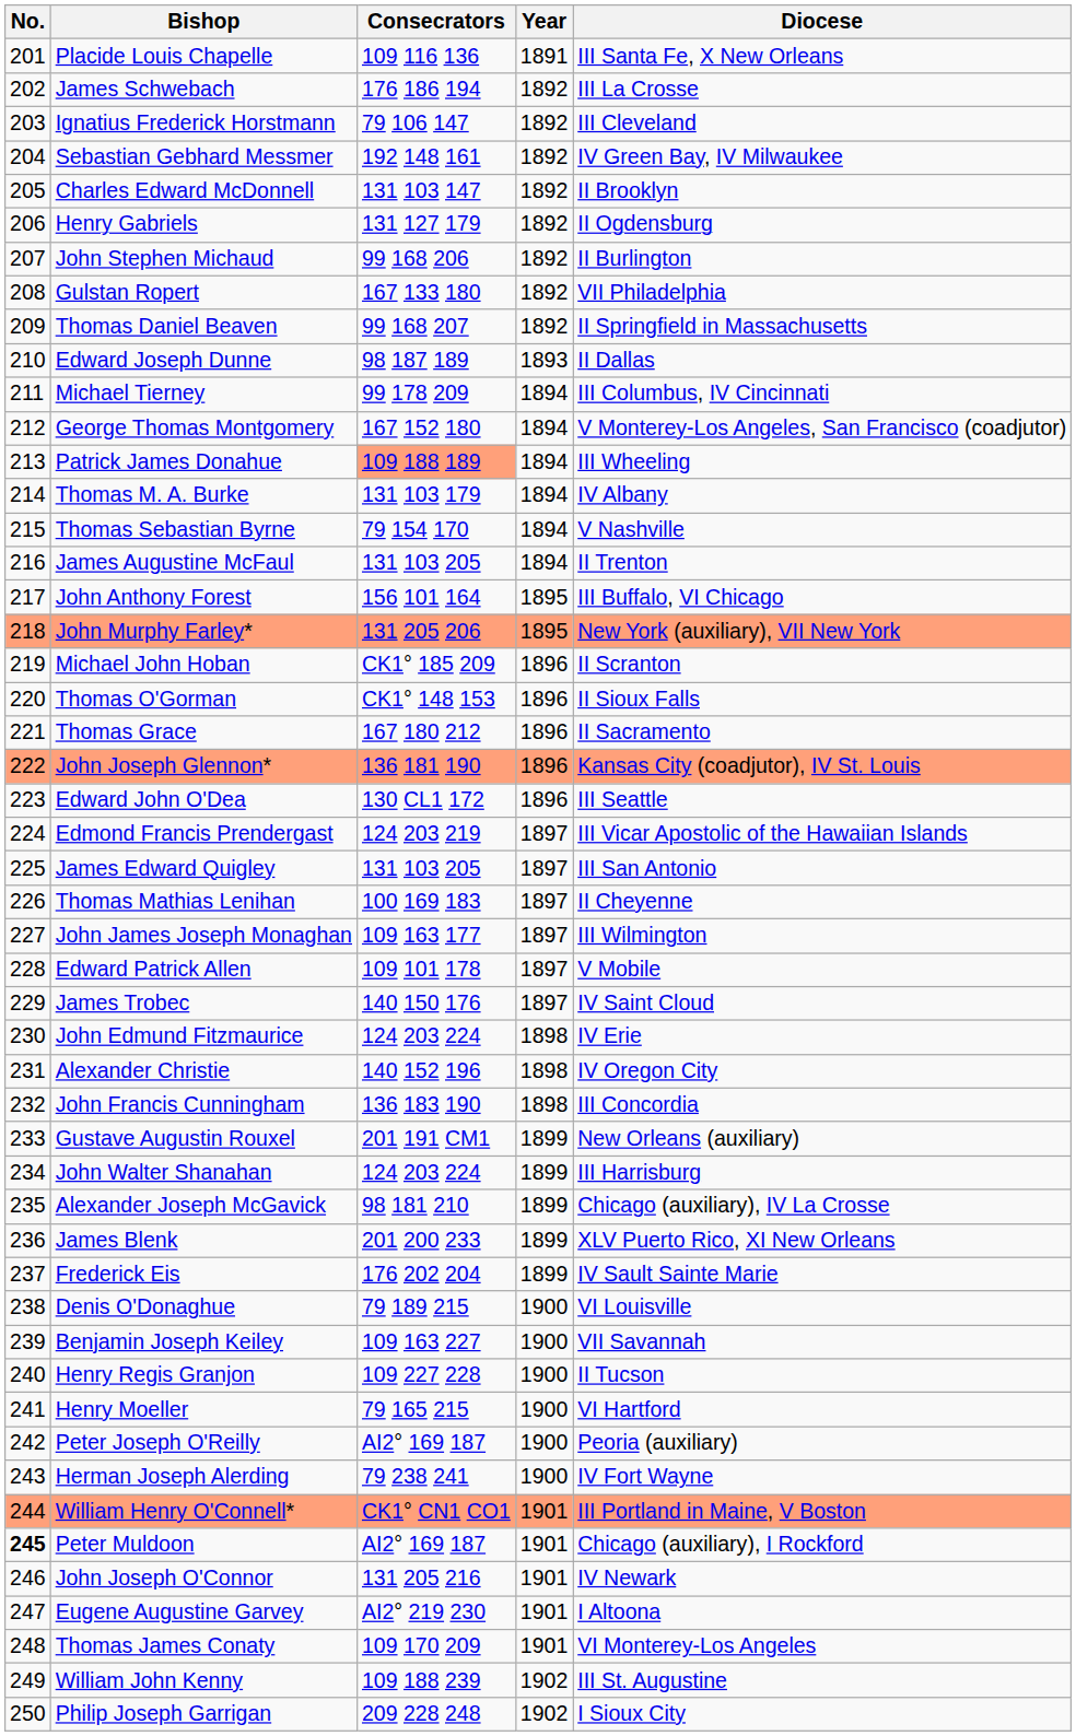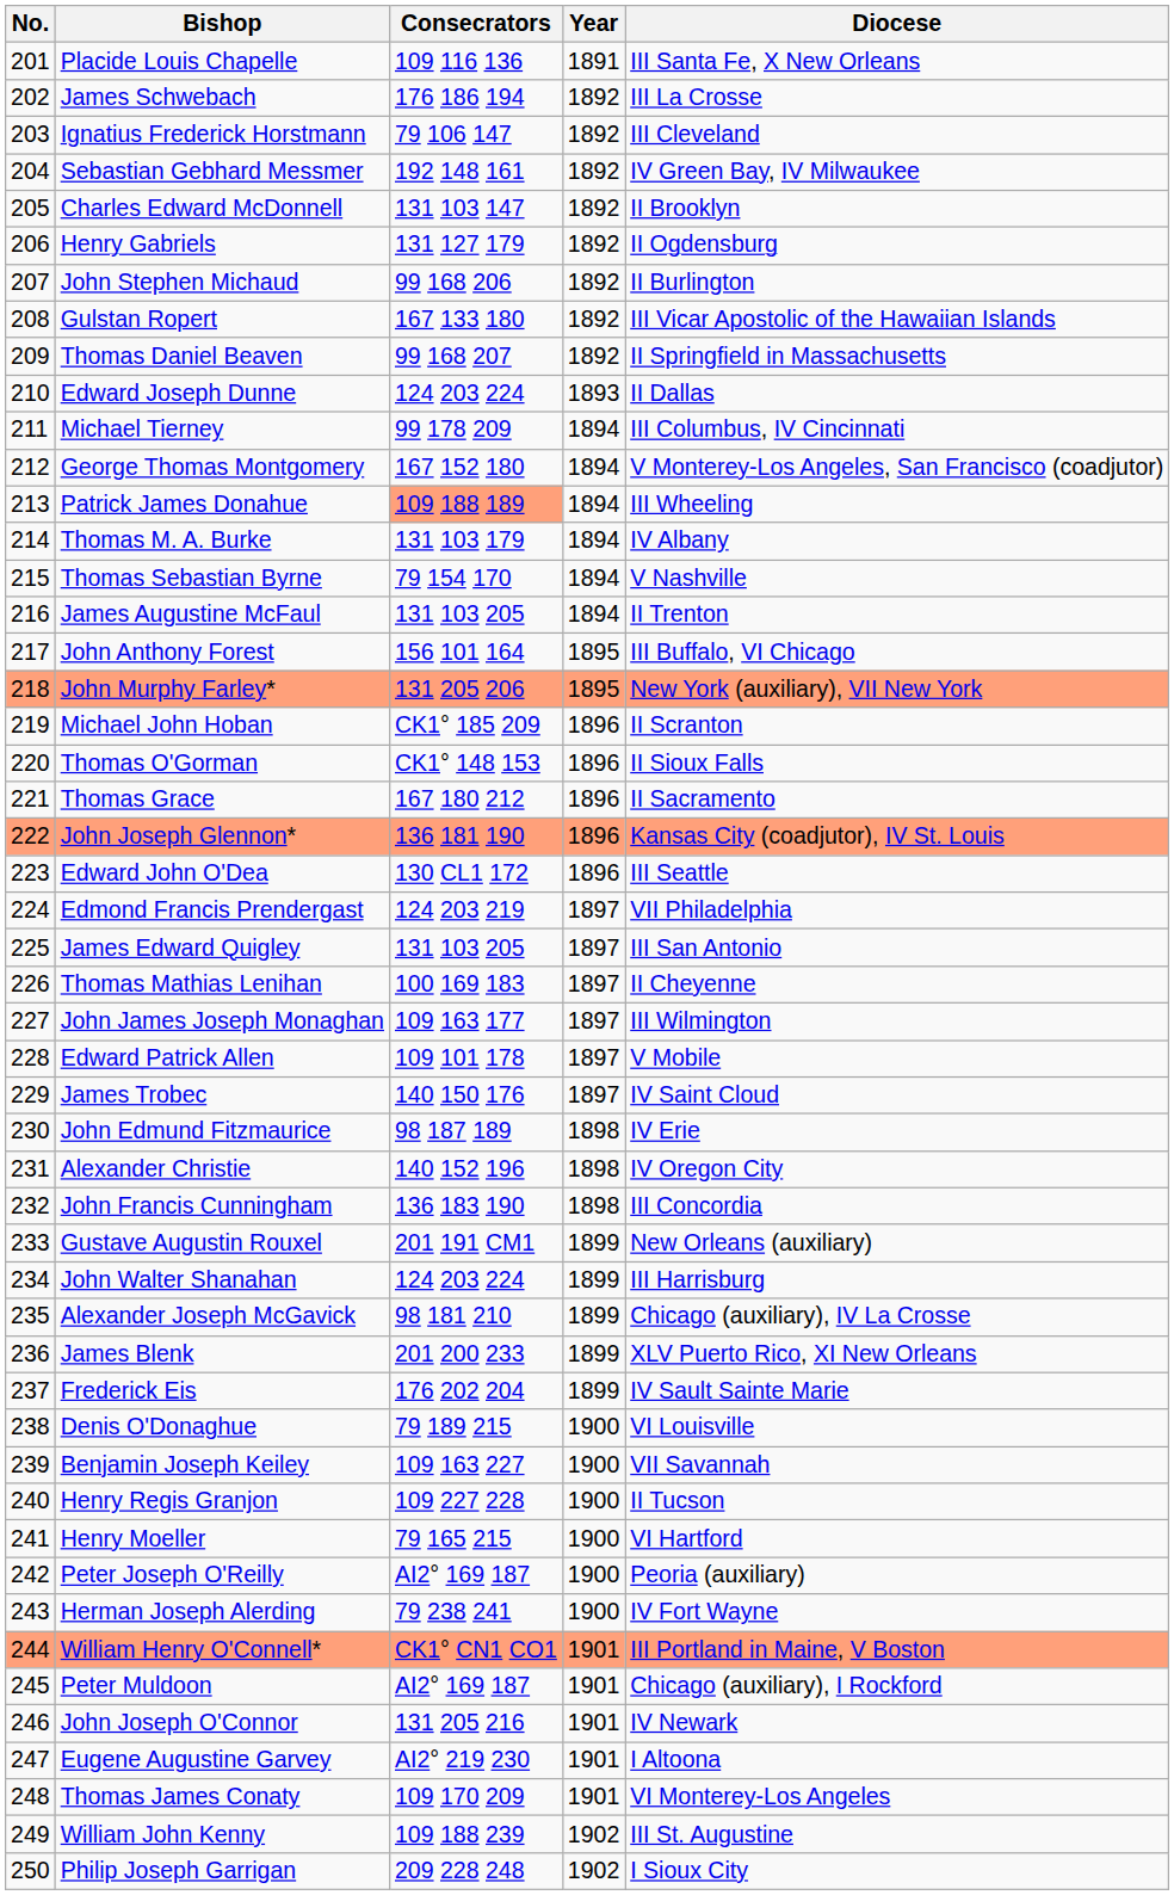 <table class="wikitable">
 <tr>
 <th>No.</th>
 <th>Bishop</th>
 <th>Consecrators</th>
 <th>Year</th>
 <th>Diocese</th>
 </tr>
 <tr>
 <td>201</td>
 <td><a href='#'>Placide Louis Chapelle</a></td>
 <td><a href='#'>109</a> <a href='#'>116</a> <a href='#'>136</a></td>
 <td>1891</td>
 <td><a href='#'>III Santa Fe</a>, <a href='#'>X New Orleans</a></td>
 </tr>
 <tr>
 <td>202</td>
 <td><a href='#'>James Schwebach</a></td>
 <td><a href='#'>176</a> <a href='#'>186</a> <a href='#'>194</a></td>
 <td>1892</td>
 <td><a href='#'>III La Crosse</a></td>
 </tr>
 <tr>
 <td>203</td>
 <td><a href='#'>Ignatius Frederick Horstmann</a></td>
 <td><a href='#'>79</a> <a href='#'>106</a> <a href='#'>147</a></td>
 <td>1892</td>
 <td><a href='#'>III Cleveland</a></td>
 </tr>
 <tr>
 <td>204</td>
 <td><a href='#'>Sebastian Gebhard Messmer</a></td>
 <td><a href='#'>192</a> <a href='#'>148</a> <a href='#'>161</a></td>
 <td>1892</td>
 <td><a href='#'>IV Green Bay</a>, <a href='#'>IV Milwaukee</a></td>
 </tr>
 <tr>
 <td>205</td>
 <td><a href='#'>Charles Edward McDonnell</a></td>
 <td><a href='#'>131</a> <a href='#'>103</a> <a href='#'>147</a></td>
 <td>1892</td>
 <td><a href='#'>II Brooklyn</a></td>
 </tr>
 <tr>
 <td>206</td>
 <td><a href='#'>Henry Gabriels</a></td>
 <td><a href='#'>131</a> <a href='#'>127</a> <a href='#'>179</a></td>
 <td>1892</td>
 <td><a href='#'>II Ogdensburg</a></td>
 </tr>
 <tr>
 <td>207</td>
 <td><a href='#'>John Stephen Michaud</a></td>
 <td><a href='#'>99</a> <a href='#'>168</a> <a href='#'>206</a></td>
 <td>1892</td>
 <td><a href='#'>II Burlington</a></td>
 </tr>
 <tr>
 <td>208</td>
 <td><a href='#'>Gulstan Ropert</a></td>
 <td><a href='#'>167</a> <a href='#'>133</a> <a href='#'>180</a></td>
 <td>1892</td>
-<td><a href='#'>VII Philadelphia</a></td>
+<td><a href='#'>III Vicar Apostolic of the Hawaiian Islands</a></td>
 </tr>
 <tr>
 <td>209</td>
 <td><a href='#'>Thomas Daniel Beaven</a></td>
 <td><a href='#'>99</a> <a href='#'>168</a> <a href='#'>207</a></td>
 <td>1892</td>
 <td><a href='#'>II Springfield in Massachusetts</a></td>
 </tr>
 <tr>
 <td>210</td>
 <td><a href='#'>Edward Joseph Dunne</a></td>
-<td><a href='#'>98</a> <a href='#'>187</a> <a href='#'>189</a></td>
+<td><a href='#'>124</a> <a href='#'>203</a> <a href='#'>224</a></td>
 <td>1893</td>
 <td><a href='#'>II Dallas</a></td>
 </tr>
 <tr>
 <td>211</td>
 <td><a href='#'>Michael Tierney</a></td>
 <td><a href='#'>99</a> <a href='#'>178</a> <a href='#'>209</a></td>
 <td>1894</td>
 <td><a href='#'>III Columbus</a>, <a href='#'>IV Cincinnati</a></td>
 </tr>
 <tr>
 <td>212</td>
 <td><a href='#'>George Thomas Montgomery</a></td>
 <td><a href='#'>167</a> <a href='#'>152</a> <a href='#'>180</a></td>
 <td>1894</td>
 <td><a href='#'>V Monterey-Los Angeles</a>, <a href='#'>San Francisco</a> (coadjutor)</td>
 </tr>
 <tr>
 <td>213</td>
 <td><a href='#'>Patrick James Donahue</a></td>
 <td style="background: lightsalmon;"><a href='#'>109</a> <a href='#'>188</a> <a href='#'>189</a></td>
 <td>1894</td>
 <td><a href='#'>III Wheeling</a></td>
 </tr>
 <tr>
 <td>214</td>
 <td><a href='#'>Thomas M. A. Burke</a></td>
 <td><a href='#'>131</a> <a href='#'>103</a> <a href='#'>179</a></td>
 <td>1894</td>
 <td><a href='#'>IV Albany</a></td>
 </tr>
 <tr>
 <td>215</td>
 <td><a href='#'>Thomas Sebastian Byrne</a></td>
 <td><a href='#'>79</a> <a href='#'>154</a> <a href='#'>170</a></td>
 <td>1894</td>
 <td><a href='#'>V Nashville</a></td>
 </tr>
 <tr>
 <td>216</td>
 <td><a href='#'>James Augustine McFaul</a></td>
 <td><a href='#'>131</a> <a href='#'>103</a> <a href='#'>205</a></td>
 <td>1894</td>
 <td><a href='#'>II Trenton</a></td>
 </tr>
 <tr>
 <td>217</td>
 <td><a href='#'>John Anthony Forest</a></td>
 <td><a href='#'>156</a> <a href='#'>101</a> <a href='#'>164</a></td>
 <td>1895</td>
 <td><a href='#'>III Buffalo</a>, <a href='#'>VI Chicago</a></td>
 </tr>
 <tr bgcolor="#FFA07A">
 <td>218</td>
 <td><a href='#'>John Murphy Farley</a>*</td>
 <td><a href='#'>131</a> <a href='#'>205</a> <a href='#'>206</a></td>
 <td>1895</td>
 <td><a href='#'>New York</a> (auxiliary), <a href='#'>VII New York</a></td>
 </tr>
 <tr>
 <td>219</td>
 <td><a href='#'>Michael John Hoban</a></td>
 <td><a href='#'>CK1</a>° <a href='#'>185</a> <a href='#'>209</a></td>
 <td>1896</td>
 <td><a href='#'>II Scranton</a></td>
 </tr>
 <tr>
 <td>220</td>
 <td><a href='#'>Thomas O'Gorman</a></td>
 <td><a href='#'>CK1</a>° <a href='#'>148</a> <a href='#'>153</a></td>
 <td>1896</td>
 <td><a href='#'>II Sioux Falls</a></td>
 </tr>
 <tr>
 <td>221</td>
 <td><a href='#'>Thomas Grace</a></td>
 <td><a href='#'>167</a> <a href='#'>180</a> <a href='#'>212</a></td>
 <td>1896</td>
 <td><a href='#'>II Sacramento</a></td>
 </tr>
 <tr bgcolor="#FFA07A">
 <td>222</td>
 <td><a href='#'>John Joseph Glennon</a>*</td>
 <td><a href='#'>136</a> <a href='#'>181</a> <a href='#'>190</a></td>
 <td>1896</td>
 <td><a href='#'>Kansas City</a> (coadjutor), <a href='#'>IV St. Louis</a></td>
 </tr>
 <tr>
 <td>223</td>
 <td><a href='#'>Edward John O'Dea</a></td>
 <td><a href='#'>130</a> <a href='#'>CL1</a> <a href='#'>172</a></td>
 <td>1896</td>
 <td><a href='#'>III Seattle</a></td>
 </tr>
 <tr>
 <td>224</td>
 <td><a href='#'>Edmond Francis Prendergast</a></td>
 <td><a href='#'>124</a> <a href='#'>203</a> <a href='#'>219</a></td>
 <td>1897</td>
-<td><a href='#'>III Vicar Apostolic of the Hawaiian Islands</a></td>
+<td><a href='#'>VII Philadelphia</a></td>
 </tr>
 <tr>
 <td>225</td>
 <td><a href='#'>James Edward Quigley</a></td>
 <td><a href='#'>131</a> <a href='#'>103</a> <a href='#'>205</a></td>
 <td>1897</td>
 <td><a href='#'>III San Antonio</a></td>
 </tr>
 <tr>
 <td>226</td>
 <td><a href='#'>Thomas Mathias Lenihan</a></td>
 <td><a href='#'>100</a> <a href='#'>169</a> <a href='#'>183</a></td>
 <td>1897</td>
 <td><a href='#'>II Cheyenne</a></td>
 </tr>
 <tr>
 <td>227</td>
 <td><a href='#'>John James Joseph Monaghan</a></td>
 <td><a href='#'>109</a> <a href='#'>163</a> <a href='#'>177</a></td>
 <td>1897</td>
 <td><a href='#'>III Wilmington</a></td>
 </tr>
 <tr>
 <td>228</td>
 <td><a href='#'>Edward Patrick Allen</a></td>
 <td><a href='#'>109</a> <a href='#'>101</a> <a href='#'>178</a></td>
 <td>1897</td>
 <td><a href='#'>V Mobile</a></td>
 </tr>
 <tr>
 <td>229</td>
 <td><a href='#'>James Trobec</a></td>
 <td><a href='#'>140</a> <a href='#'>150</a> <a href='#'>176</a></td>
 <td>1897</td>
 <td><a href='#'>IV Saint Cloud</a></td>
 </tr>
 <tr>
 <td>230</td>
 <td><a href='#'>John Edmund Fitzmaurice</a></td>
-<td><a href='#'>124</a> <a href='#'>203</a> <a href='#'>224</a></td>
+<td><a href='#'>98</a> <a href='#'>187</a> <a href='#'>189</a></td>
 <td>1898</td>
 <td><a href='#'>IV Erie</a></td>
 </tr>
 <tr>
 <td>231</td>
 <td><a href='#'>Alexander Christie</a></td>
 <td><a href='#'>140</a> <a href='#'>152</a> <a href='#'>196</a></td>
 <td>1898</td>
 <td><a href='#'>IV Oregon City</a></td>
 </tr>
 <tr>
 <td>232</td>
 <td><a href='#'>John Francis Cunningham</a></td>
 <td><a href='#'>136</a> <a href='#'>183</a> <a href='#'>190</a></td>
 <td>1898</td>
 <td><a href='#'>III Concordia</a></td>
 </tr>
 <tr>
 <td>233</td>
 <td><a href='#'>Gustave Augustin Rouxel</a></td>
 <td><a href='#'>201</a> <a href='#'>191</a> <a href='#'>CM1</a></td>
 <td>1899</td>
 <td><a href='#'>New Orleans</a> (auxiliary)</td>
 </tr>
 <tr>
 <td>234</td>
 <td><a href='#'>John Walter Shanahan</a></td>
 <td><a href='#'>124</a> <a href='#'>203</a> <a href='#'>224</a></td>
 <td>1899</td>
 <td><a href='#'>III Harrisburg</a></td>
 </tr>
 <tr>
 <td>235</td>
 <td><a href='#'>Alexander Joseph McGavick</a></td>
 <td><a href='#'>98</a> <a href='#'>181</a> <a href='#'>210</a></td>
 <td>1899</td>
 <td><a href='#'>Chicago</a> (auxiliary), <a href='#'>IV La Crosse</a></td>
 </tr>
 <tr>
 <td>236</td>
 <td><a href='#'>James Blenk</a></td>
 <td><a href='#'>201</a> <a href='#'>200</a> <a href='#'>233</a></td>
 <td>1899</td>
 <td><a href='#'>XLV Puerto Rico</a>, <a href='#'>XI New Orleans</a></td>
 </tr>
 <tr>
 <td>237</td>
 <td><a href='#'>Frederick Eis</a></td>
 <td><a href='#'>176</a> <a href='#'>202</a> <a href='#'>204</a></td>
 <td>1899</td>
 <td><a href='#'>IV Sault Sainte Marie</a></td>
 </tr>
 <tr>
 <td>238</td>
 <td><a href='#'>Denis O'Donaghue</a></td>
 <td><a href='#'>79</a> <a href='#'>189</a> <a href='#'>215</a></td>
 <td>1900</td>
 <td><a href='#'>VI Louisville</a></td>
 </tr>
 <tr>
 <td>239</td>
 <td><a href='#'>Benjamin Joseph Keiley</a></td>
 <td><a href='#'>109</a> <a href='#'>163</a> <a href='#'>227</a></td>
 <td>1900</td>
 <td><a href='#'>VII Savannah</a></td>
 </tr>
 <tr>
 <td>240</td>
 <td><a href='#'>Henry Regis Granjon</a></td>
 <td><a href='#'>109</a> <a href='#'>227</a> <a href='#'>228</a></td>
 <td>1900</td>
 <td><a href='#'>II Tucson</a></td>
 </tr>
 <tr>
 <td>241</td>
 <td><a href='#'>Henry Moeller</a></td>
 <td><a href='#'>79</a> <a href='#'>165</a> <a href='#'>215</a></td>
 <td>1900</td>
 <td><a href='#'>VI Hartford</a></td>
 </tr>
 <tr>
 <td>242</td>
 <td><a href='#'>Peter Joseph O'Reilly</a></td>
 <td><a href='#'>AI2</a>° <a href='#'>169</a> <a href='#'>187</a></td>
 <td>1900</td>
 <td><a href='#'>Peoria</a> (auxiliary)</td>
 </tr>
 <tr>
 <td>243</td>
 <td><a href='#'>Herman Joseph Alerding</a></td>
 <td><a href='#'>79</a> <a href='#'>238</a> <a href='#'>241</a></td>
 <td>1900</td>
 <td><a href='#'>IV Fort Wayne</a></td>
 </tr>
 <tr bgcolor="#FFA07A">
 <td>244</td>
 <td><a href='#'>William Henry O'Connell</a>*</td>
 <td><a href='#'>CK1</a>° <a href='#'>CN1</a> <a href='#'>CO1</a></td>
 <td>1901</td>
 <td><a href='#'>III Portland in Maine</a>, <a href='#'>V Boston</a></td>
 </tr>
 <tr>
-<td><strong>245</strong></td>
+<td>245</td>
 <td><a href='#'>Peter Muldoon</a></td>
 <td><a href='#'>AI2</a>° <a href='#'>169</a> <a href='#'>187</a></td>
 <td>1901</td>
 <td><a href='#'>Chicago</a> (auxiliary), <a href='#'>I Rockford</a></td>
 </tr>
 <tr>
 <td>246</td>
 <td><a href='#'>John Joseph O'Connor</a></td>
 <td><a href='#'>131</a> <a href='#'>205</a> <a href='#'>216</a></td>
 <td>1901</td>
 <td><a href='#'>IV Newark</a></td>
 </tr>
 <tr>
 <td>247</td>
 <td><a href='#'>Eugene Augustine Garvey</a></td>
 <td><a href='#'>AI2</a>° <a href='#'>219</a> <a href='#'>230</a></td>
 <td>1901</td>
 <td><a href='#'>I Altoona</a></td>
 </tr>
 <tr>
 <td>248</td>
 <td><a href='#'>Thomas James Conaty</a></td>
 <td><a href='#'>109</a> <a href='#'>170</a> <a href='#'>209</a></td>
 <td>1901</td>
 <td><a href='#'>VI Monterey-Los Angeles</a></td>
 </tr>
 <tr>
 <td>249</td>
 <td><a href='#'>William John Kenny</a></td>
 <td><a href='#'>109</a> <a href='#'>188</a> <a href='#'>239</a></td>
 <td>1902</td>
 <td><a href='#'>III St. Augustine</a></td>
 </tr>
 <tr>
 <td>250</td>
 <td><a href='#'>Philip Joseph Garrigan</a></td>
 <td><a href='#'>209</a> <a href='#'>228</a> <a href='#'>248</a></td>
 <td>1902</td>
 <td><a href='#'>I Sioux City</a></td>
 </tr>
 </table>
